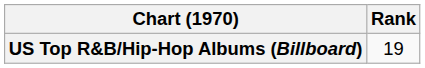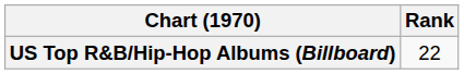 <table class="wikitable sortable plainrowheaders">
 <tr>
 <th align="left">Chart (1970)</th>
 <th style="text-align:center;">Rank</th>
 </tr>
 <tr>
 <th scope="row">US Top R&B/Hip-Hop Albums (<em>Billboard</em>)</th>
-<td style="text-align:center;">19</td>
+<td style="text-align:center;">22</td>
 </tr>
 </table>
